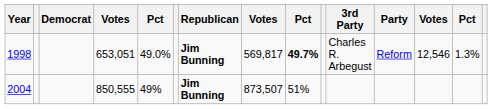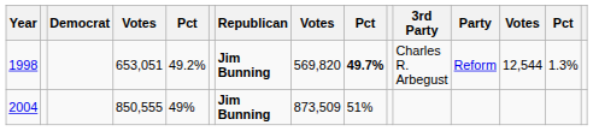 <table class="wikitable" style="margin:0.5em ; font-size:95%">
 <tr>
 <th>Year</th>
 <th></th>
 <th>Democrat</th>
 <th>Votes</th>
 <th>Pct</th>
 <th></th>
 <th>Republican</th>
 <th>Votes</th>
 <th>Pct</th>
 <th></th>
 <th>3rd Party</th>
 <th>Party</th>
 <th>Votes</th>
 <th>Pct</th>
 <th></th>
 </tr>
 <tr>
 <td><a href='#'>1998</a></td>
 <td></td>
 <td></td>
 <td>653,051</td>
-<td>49.0%</td>
+<td>49.2%</td>
 <td></td>
 <td><strong>Jim Bunning</strong></td>
-<td>569,817</td>
+<td>569,820</td>
 <td><strong>49.7%</strong></td>
 <td></td>
 <td>Charles R. Arbegust</td>
 <td><a href='#'>Reform</a></td>
-<td>12,546</td>
+<td>12,544</td>
 <td>1.3%</td>
 <td></td>
 </tr>
 <tr>
 <td><a href='#'>2004</a></td>
 <td></td>
 <td></td>
 <td>850,555</td>
 <td>49%</td>
 <td></td>
 <td><strong>Jim Bunning</strong></td>
-<td>873,507</td>
+<td>873,509</td>
 <td>51%</td>
 <td></td>
 <td></td>
 <td></td>
 <td></td>
 <td></td>
 <td></td>
 </tr>
 </table>
